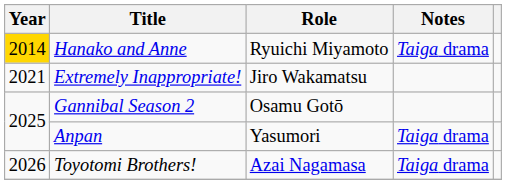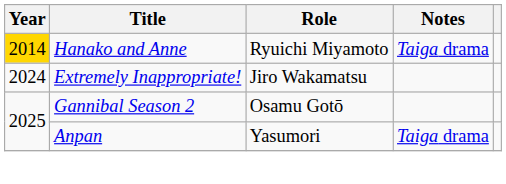 <table class="wikitable sortable">
 <tr>
 <th>Year</th>
 <th>Title</th>
 <th>Role</th>
 <th class="unsortable">Notes</th>
 <th class="unsortable"></th>
 </tr>
 <tr>
 <td style="background: gold;">2014</td>
 <td><em><a href='#'>Hanako and Anne</a></em></td>
 <td>Ryuichi Miyamoto</td>
 <td><a href='#'><em>Taiga</em> drama</a></td>
 <td></td>
 </tr>
 <tr>
-<td>2021</td>
+<td>2024</td>
 <td><em><a href='#'>Extremely Inappropriate!</a></em></td>
 <td>Jiro Wakamatsu</td>
 <td></td>
 <td></td>
 </tr>
 <tr>
 <td rowspan=2>2025</td>
 <td><em><a href='#'>Gannibal Season 2</a></em></td>
 <td>Osamu Gotō</td>
 <td></td>
 <td></td>
 </tr>
 <tr>
 <td><em><a href='#'>Anpan</a></em></td>
 <td>Yasumori</td>
 <td><a href='#'><em>Taiga</em> drama</a></td>
 <td></td>
 </tr>
 <tr>
-<td>2026</td>
-<td><em>Toyotomi Brothers!</em></td>
-<td><a href='#'>Azai Nagamasa</a></td>
-<td><a href='#'><em>Taiga</em> drama</a></td>
-<td></td>
-</tr>
-<tr>
 </tr>
 </table>
